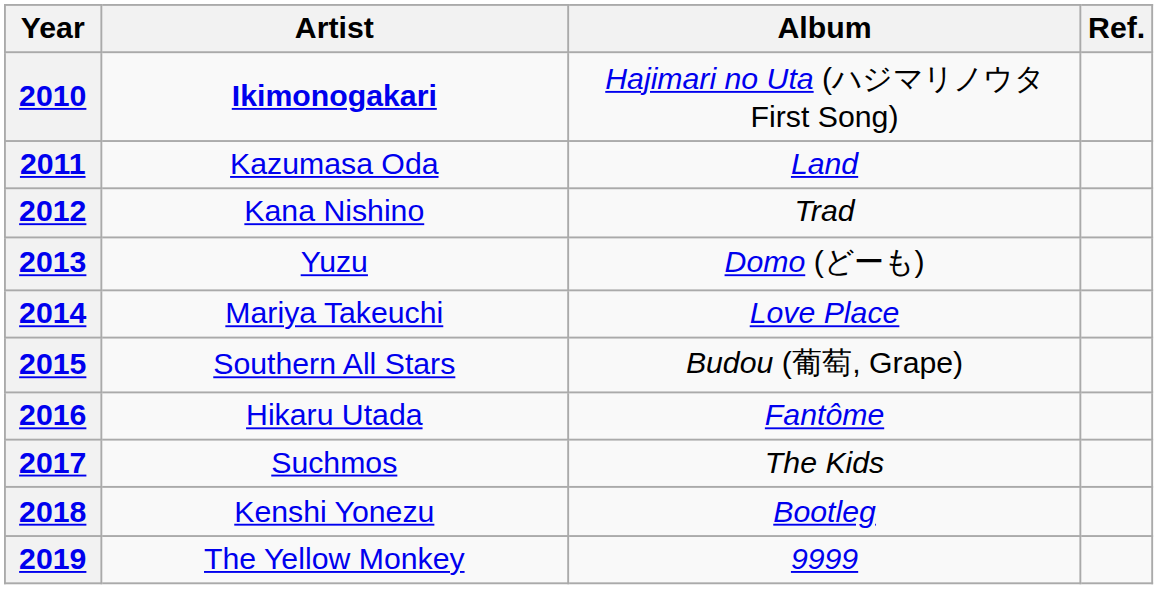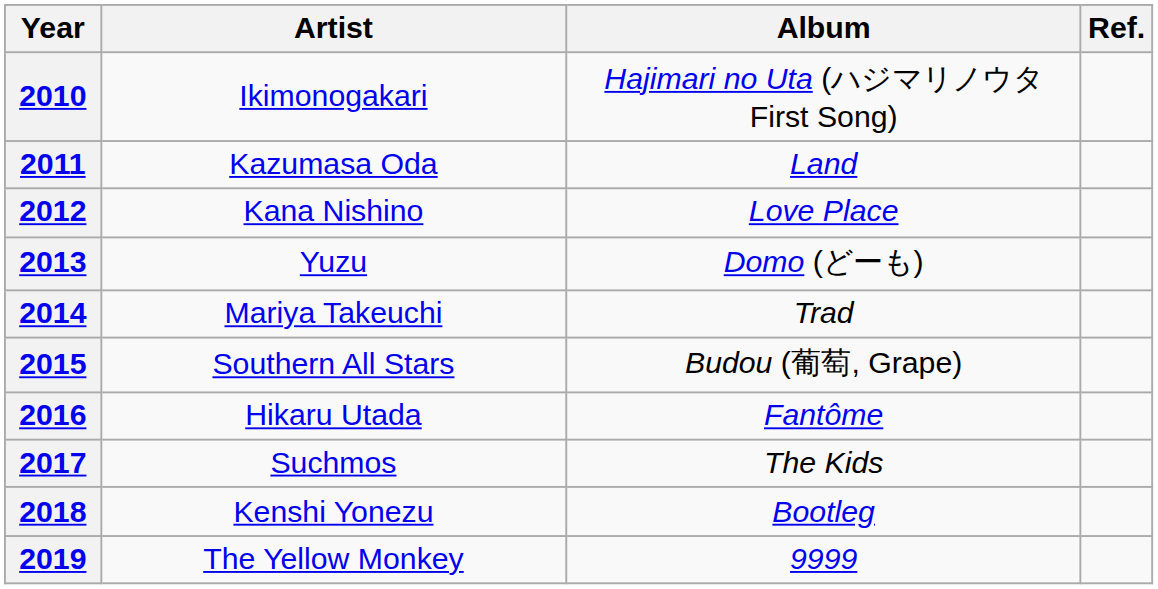 <table class="wikitable plainrowheaders" style="text-align:center">
 <tr>
 <th width="45">Year</th>
 <th width="270">Artist</th>
 <th width="310">Album</th>
 <th>Ref.</th>
 </tr>
 <tr>
 <th scope="row"><a href='#'>2010</a></th>
-<td><strong><a href='#'>Ikimonogakari</a></strong></td>
+<td><a href='#'>Ikimonogakari</a></td>
 <td><em><a href='#'>Hajimari no Uta</a></em> (ハジマリノウタ First Song)</td>
 <td></td>
 </tr>
 <tr>
 <th scope="row"><a href='#'>2011</a></th>
 <td><a href='#'>Kazumasa Oda</a></td>
 <td><a href='#'><em>Land</em></a></td>
 <td></td>
 </tr>
 <tr>
 <th scope="row"><a href='#'>2012</a></th>
 <td><a href='#'>Kana Nishino</a></td>
-<td><em>Trad</em></td>
+<td><em><a href='#'>Love Place</a></em></td>
 <td></td>
 </tr>
 <tr>
 <th scope="row"><a href='#'>2013</a></th>
 <td><a href='#'>Yuzu</a></td>
 <td><a href='#'><em>Domo</em></a> (どーも)</td>
 <td></td>
 </tr>
 <tr>
 <th scope="row"><a href='#'>2014</a></th>
 <td><a href='#'>Mariya Takeuchi</a></td>
-<td><em><a href='#'>Love Place</a></em></td>
+<td><em>Trad</em></td>
 <td></td>
 </tr>
 <tr>
 <th scope="row"><a href='#'>2015</a></th>
 <td><a href='#'>Southern All Stars</a></td>
 <td><em>Budou</em> (葡萄, Grape)</td>
 <td></td>
 </tr>
 <tr>
 <th scope="row"><a href='#'>2016</a></th>
 <td><a href='#'>Hikaru Utada</a></td>
 <td><a href='#'><em>Fantôme</em></a></td>
 <td></td>
 </tr>
 <tr>
 <th scope="row"><a href='#'>2017</a></th>
 <td><a href='#'>Suchmos</a></td>
 <td><em>The Kids</em></td>
 <td></td>
 </tr>
 <tr>
 <th scope="row"><a href='#'>2018</a></th>
 <td><a href='#'>Kenshi Yonezu</a></td>
 <td><a href='#'><em>Bootleg</em></a></td>
 <td></td>
 </tr>
 <tr>
 <th scope="row"><a href='#'>2019</a></th>
 <td><a href='#'>The Yellow Monkey</a></td>
 <td><a href='#'><em>9999</em></a></td>
 <td></td>
 </tr>
 </table>
